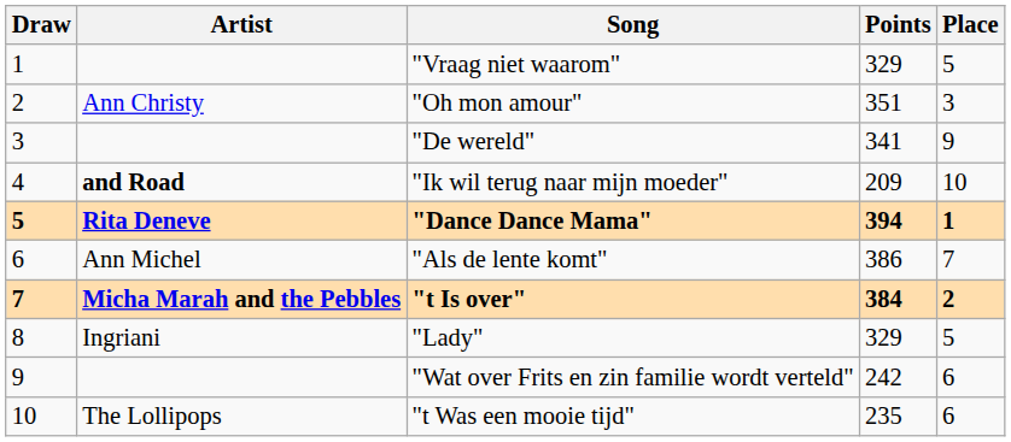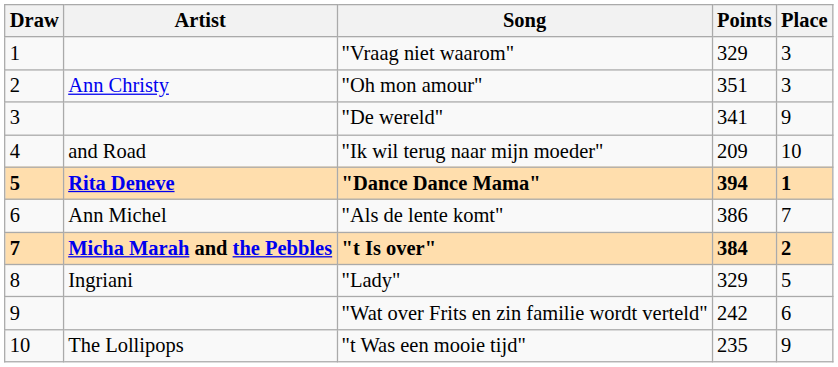 <table class="sortable wikitable" style="margin: 1em auto 1em auto">
 <tr>
 <th>Draw</th>
 <th>Artist</th>
 <th>Song</th>
 <th>Points</th>
 <th>Place</th>
 </tr>
 <tr>
 <td>1</td>
 <td></td>
 <td>"Vraag niet waarom"</td>
 <td>329</td>
-<td>5</td>
+<td>3</td>
 </tr>
 <tr>
 <td>2</td>
 <td><a href='#'>Ann Christy</a></td>
 <td>"Oh mon amour"</td>
 <td>351</td>
 <td>3</td>
 </tr>
 <tr>
 <td>3</td>
 <td></td>
 <td>"De wereld"</td>
 <td>341</td>
 <td>9</td>
 </tr>
 <tr>
 <td>4</td>
-<td><strong> and Road</strong></td>
+<td> and Road</td>
 <td>"Ik wil terug naar mijn moeder"</td>
 <td>209</td>
 <td>10</td>
 </tr>
 <tr style="font-weight:bold; background:navajowhite;">
 <td>5</td>
 <td><a href='#'>Rita Deneve</a></td>
 <td>"Dance Dance Mama"</td>
 <td>394</td>
 <td>1</td>
 </tr>
 <tr>
 <td>6</td>
 <td>Ann Michel</td>
 <td>"Als de lente komt"</td>
 <td>386</td>
 <td>7</td>
 </tr>
 <tr style="font-weight:bold; background:navajowhite;">
 <td>7</td>
 <td><a href='#'>Micha Marah</a> and <a href='#'>the Pebbles</a></td>
 <td>"t Is over"</td>
 <td>384</td>
 <td>2</td>
 </tr>
 <tr>
 <td>8</td>
 <td>Ingriani</td>
 <td>"Lady"</td>
 <td>329</td>
 <td>5</td>
 </tr>
 <tr>
 <td>9</td>
 <td></td>
 <td>"Wat over Frits en zin familie wordt verteld"</td>
 <td>242</td>
 <td>6</td>
 </tr>
 <tr>
 <td>10</td>
 <td>The Lollipops</td>
 <td>"t Was een mooie tijd"</td>
 <td>235</td>
-<td>6</td>
+<td>9</td>
 </tr>
 </table>
